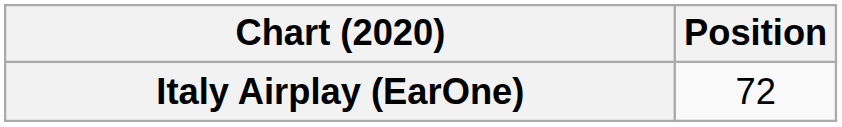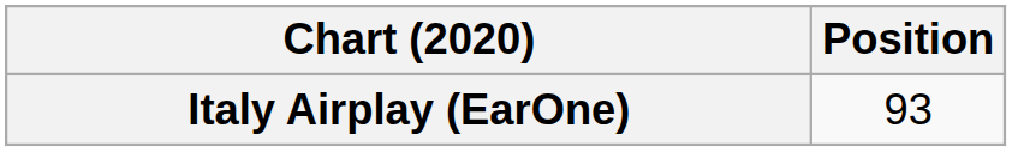 <table class="wikitable sortable plainrowheaders" style="text-align:center">
 <tr>
 <th scope="col" style="width:18em;">Chart (2020)</th>
 <th scope="col">Position</th>
 </tr>
 <tr>
 <th scope="row">Italy Airplay (EarOne)</th>
-<td>72</td>
+<td>93</td>
 </tr>
 </table>
